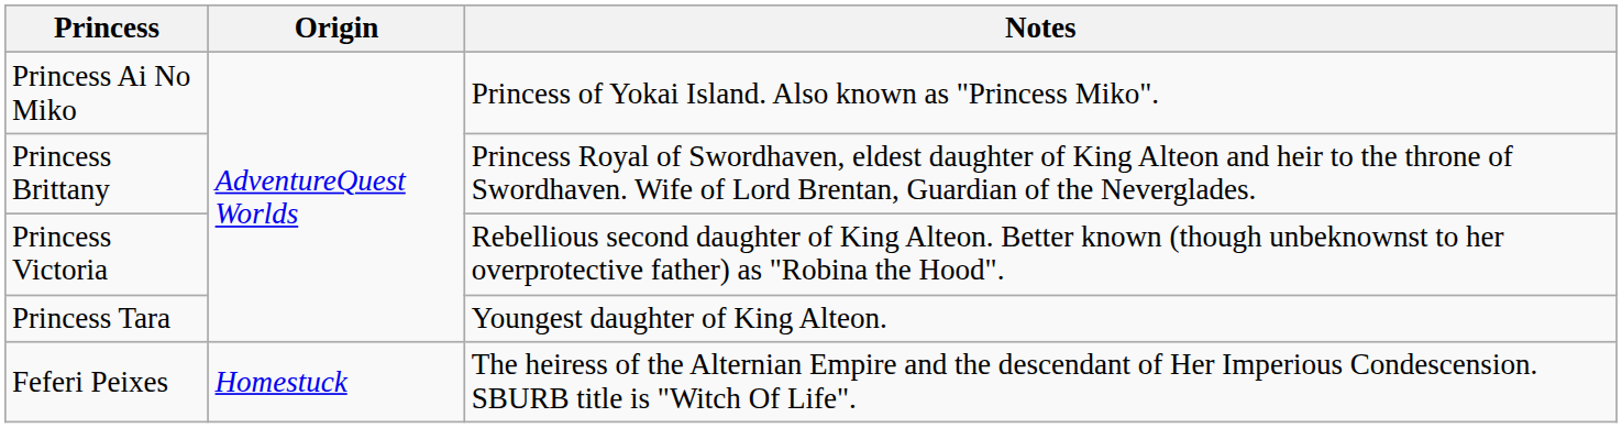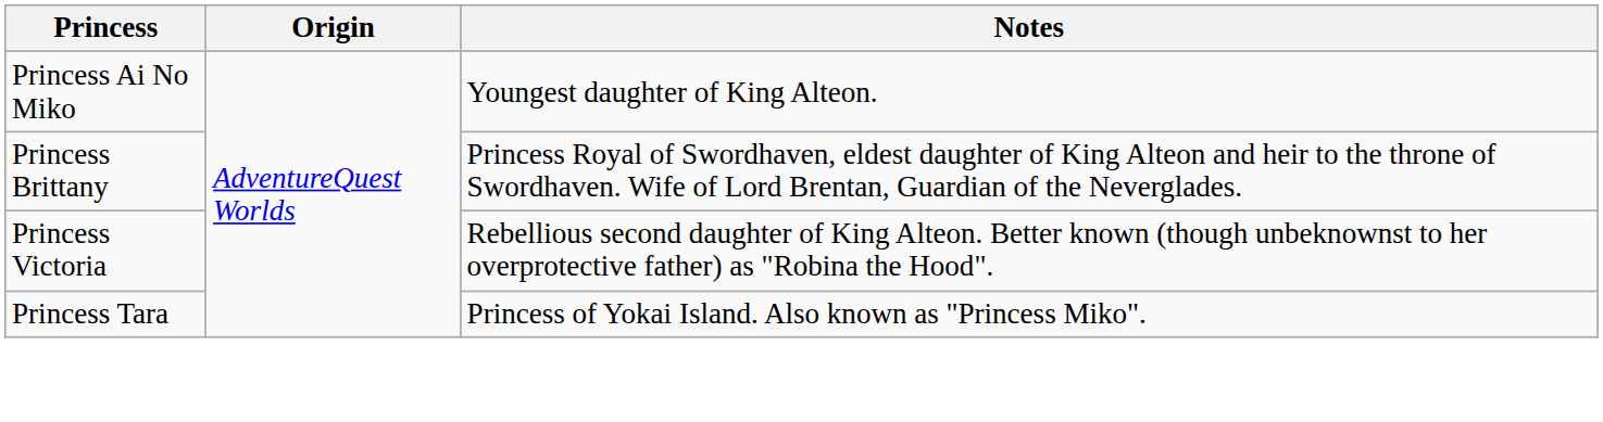 <table class="wikitable sortable">
 <tr>
 <th>Princess</th>
 <th>Origin</th>
 <th class="unsortable">Notes</th>
 </tr>
 <tr>
 <td>Princess Ai No Miko</td>
 <td rowspan="4"><em><a href='#'>AdventureQuest Worlds</a></em></td>
-<td>Princess of Yokai Island. Also known as "Princess Miko".</td>
+<td>Youngest daughter of King Alteon.</td>
 </tr>
 <tr>
 <td>Princess Brittany</td>
 <td>Princess Royal of Swordhaven, eldest daughter of King Alteon and heir to the throne of Swordhaven. Wife of Lord Brentan, Guardian of the Neverglades.</td>
 </tr>
 <tr>
 <td>Princess Victoria</td>
 <td>Rebellious second daughter of King Alteon. Better known (though unbeknownst to her overprotective father) as "Robina the Hood".</td>
 </tr>
 <tr>
 <td>Princess Tara</td>
-<td>Youngest daughter of King Alteon.</td>
-</tr>
-<tr>
-<td>Feferi Peixes</td>
-<td><em><a href='#'>Homestuck</a></em></td>
-<td>The heiress of the Alternian Empire and the descendant of Her Imperious Condescension. SBURB title is "Witch Of Life".</td>
+<td>Princess of Yokai Island. Also known as "Princess Miko".</td>
 </tr>
 </table>
